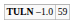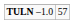 <table class="wikitable">
 <tr align="center">
 </tr>
 <tr align="center">
 <td><strong>TULN</strong> –1.0</td>
-<td>59</td>
+<td>57</td>
 </tr>
 </table>
